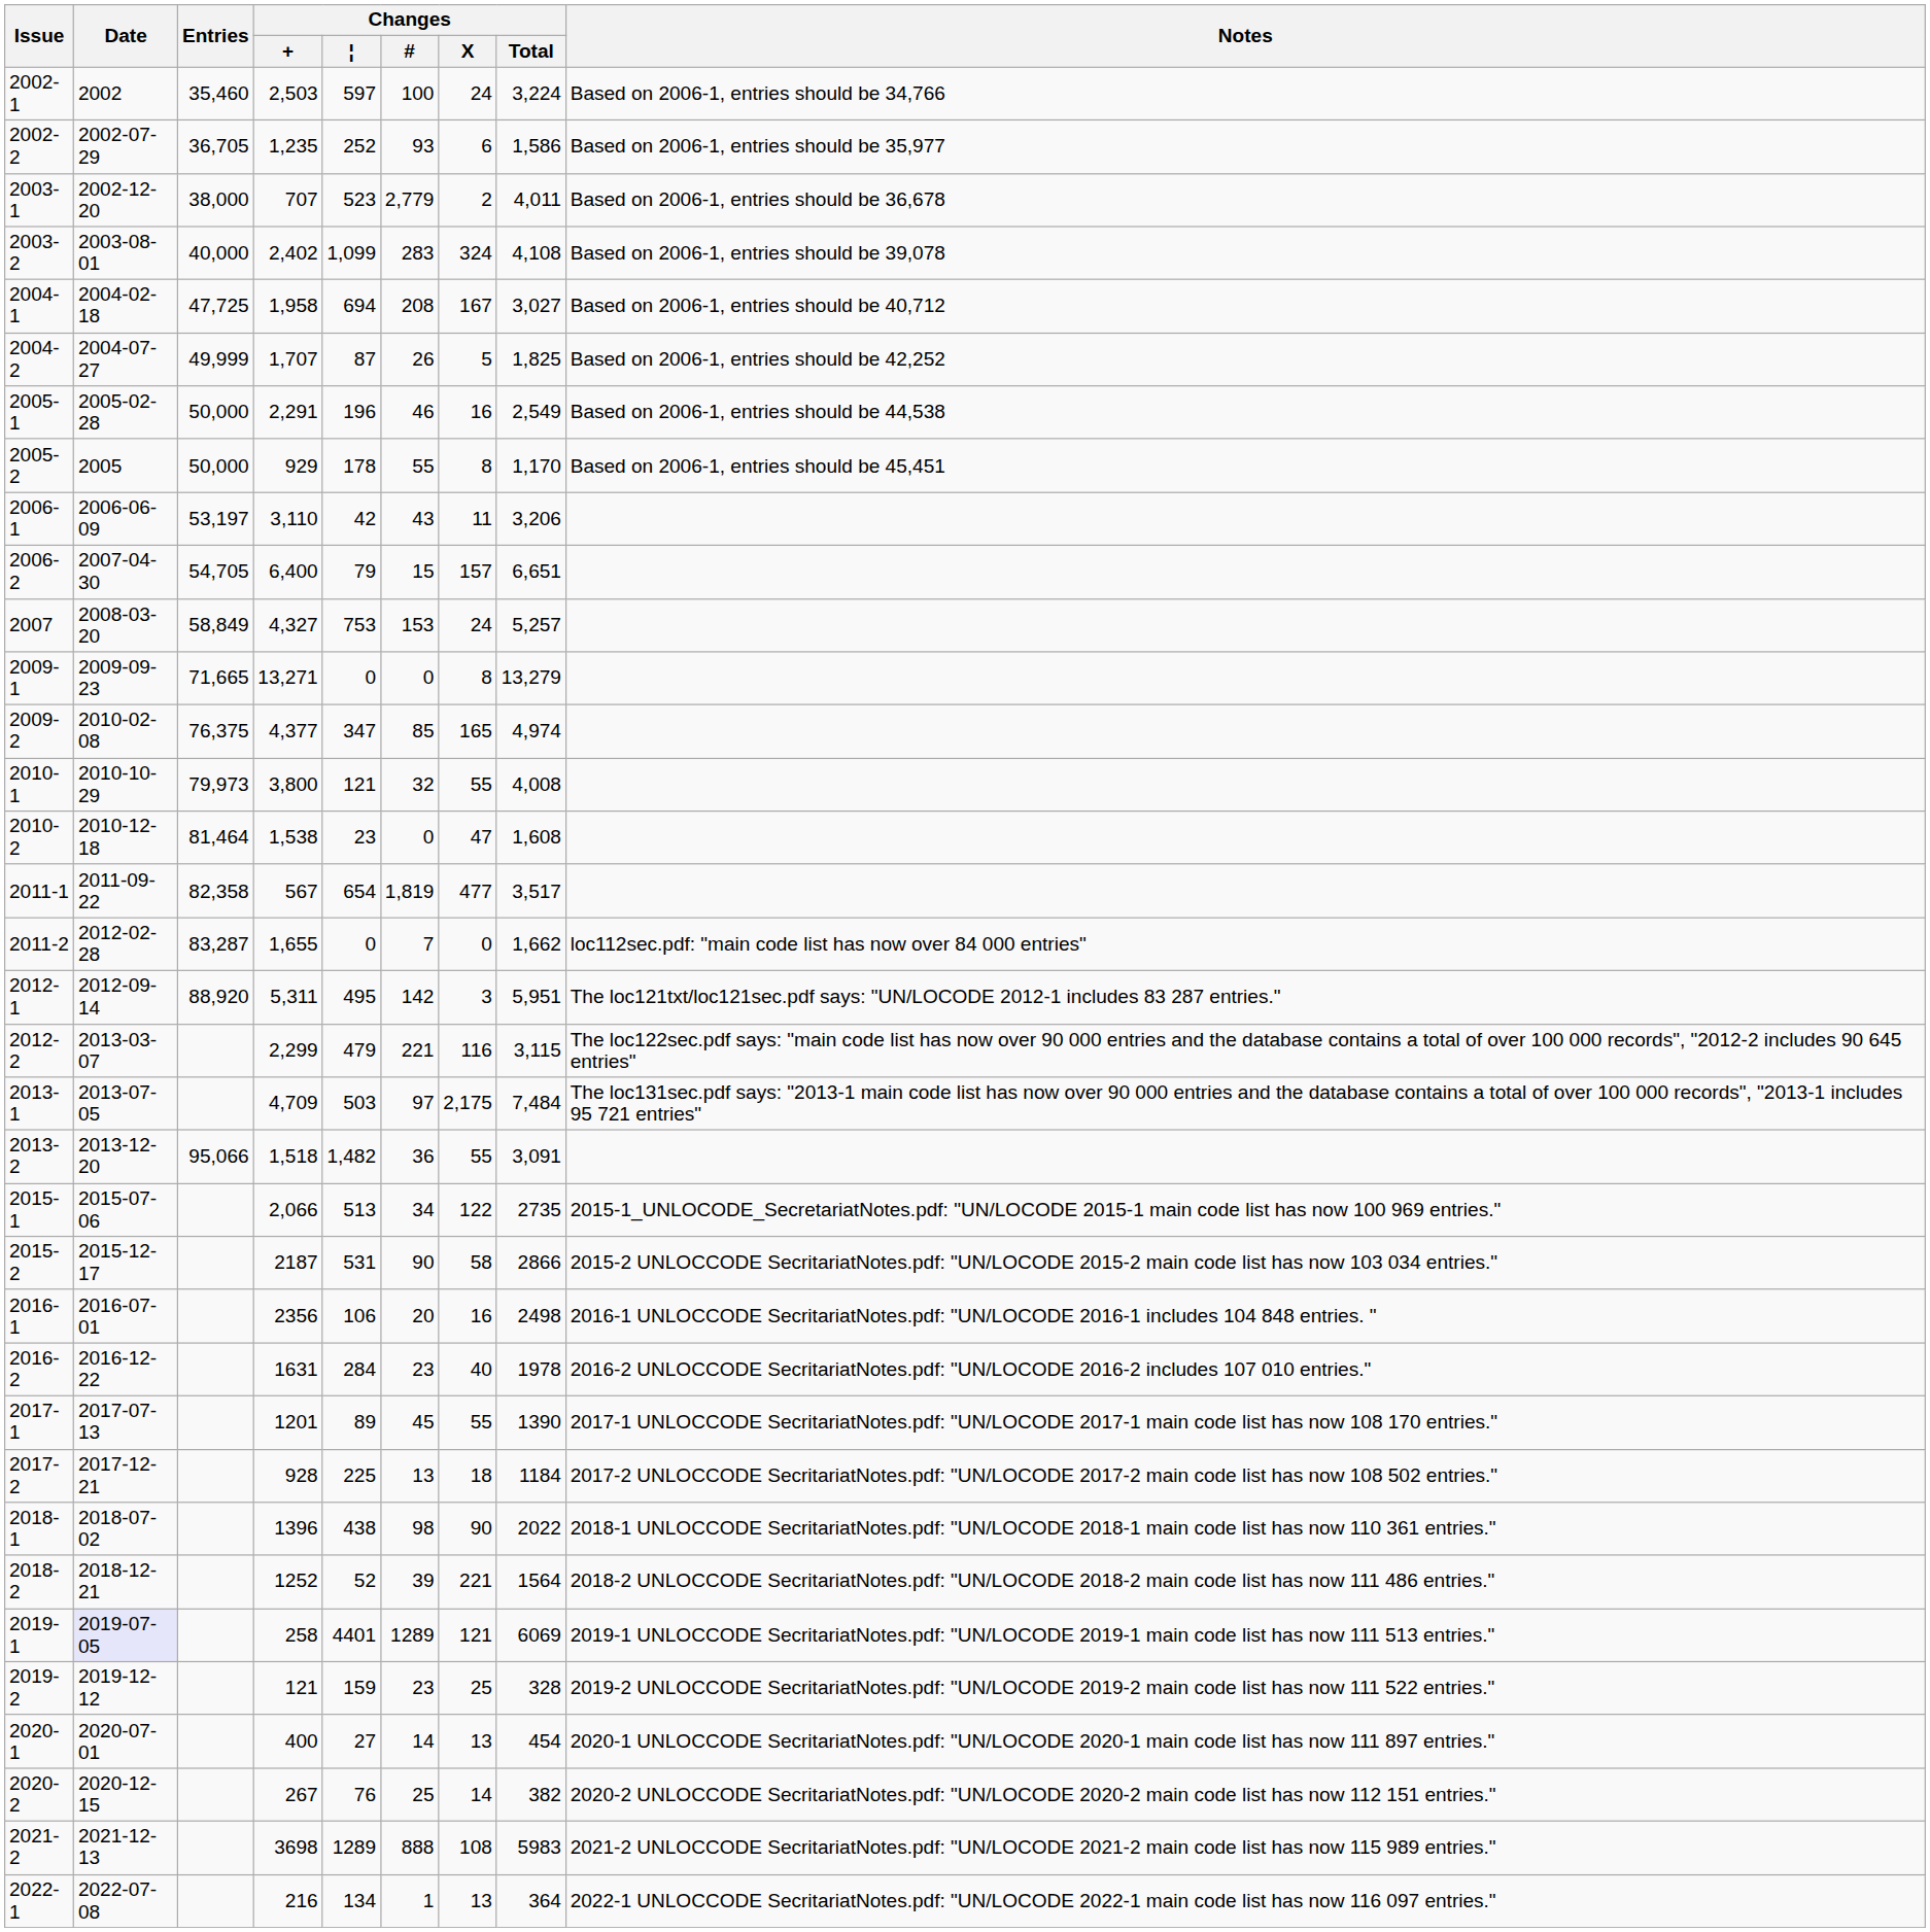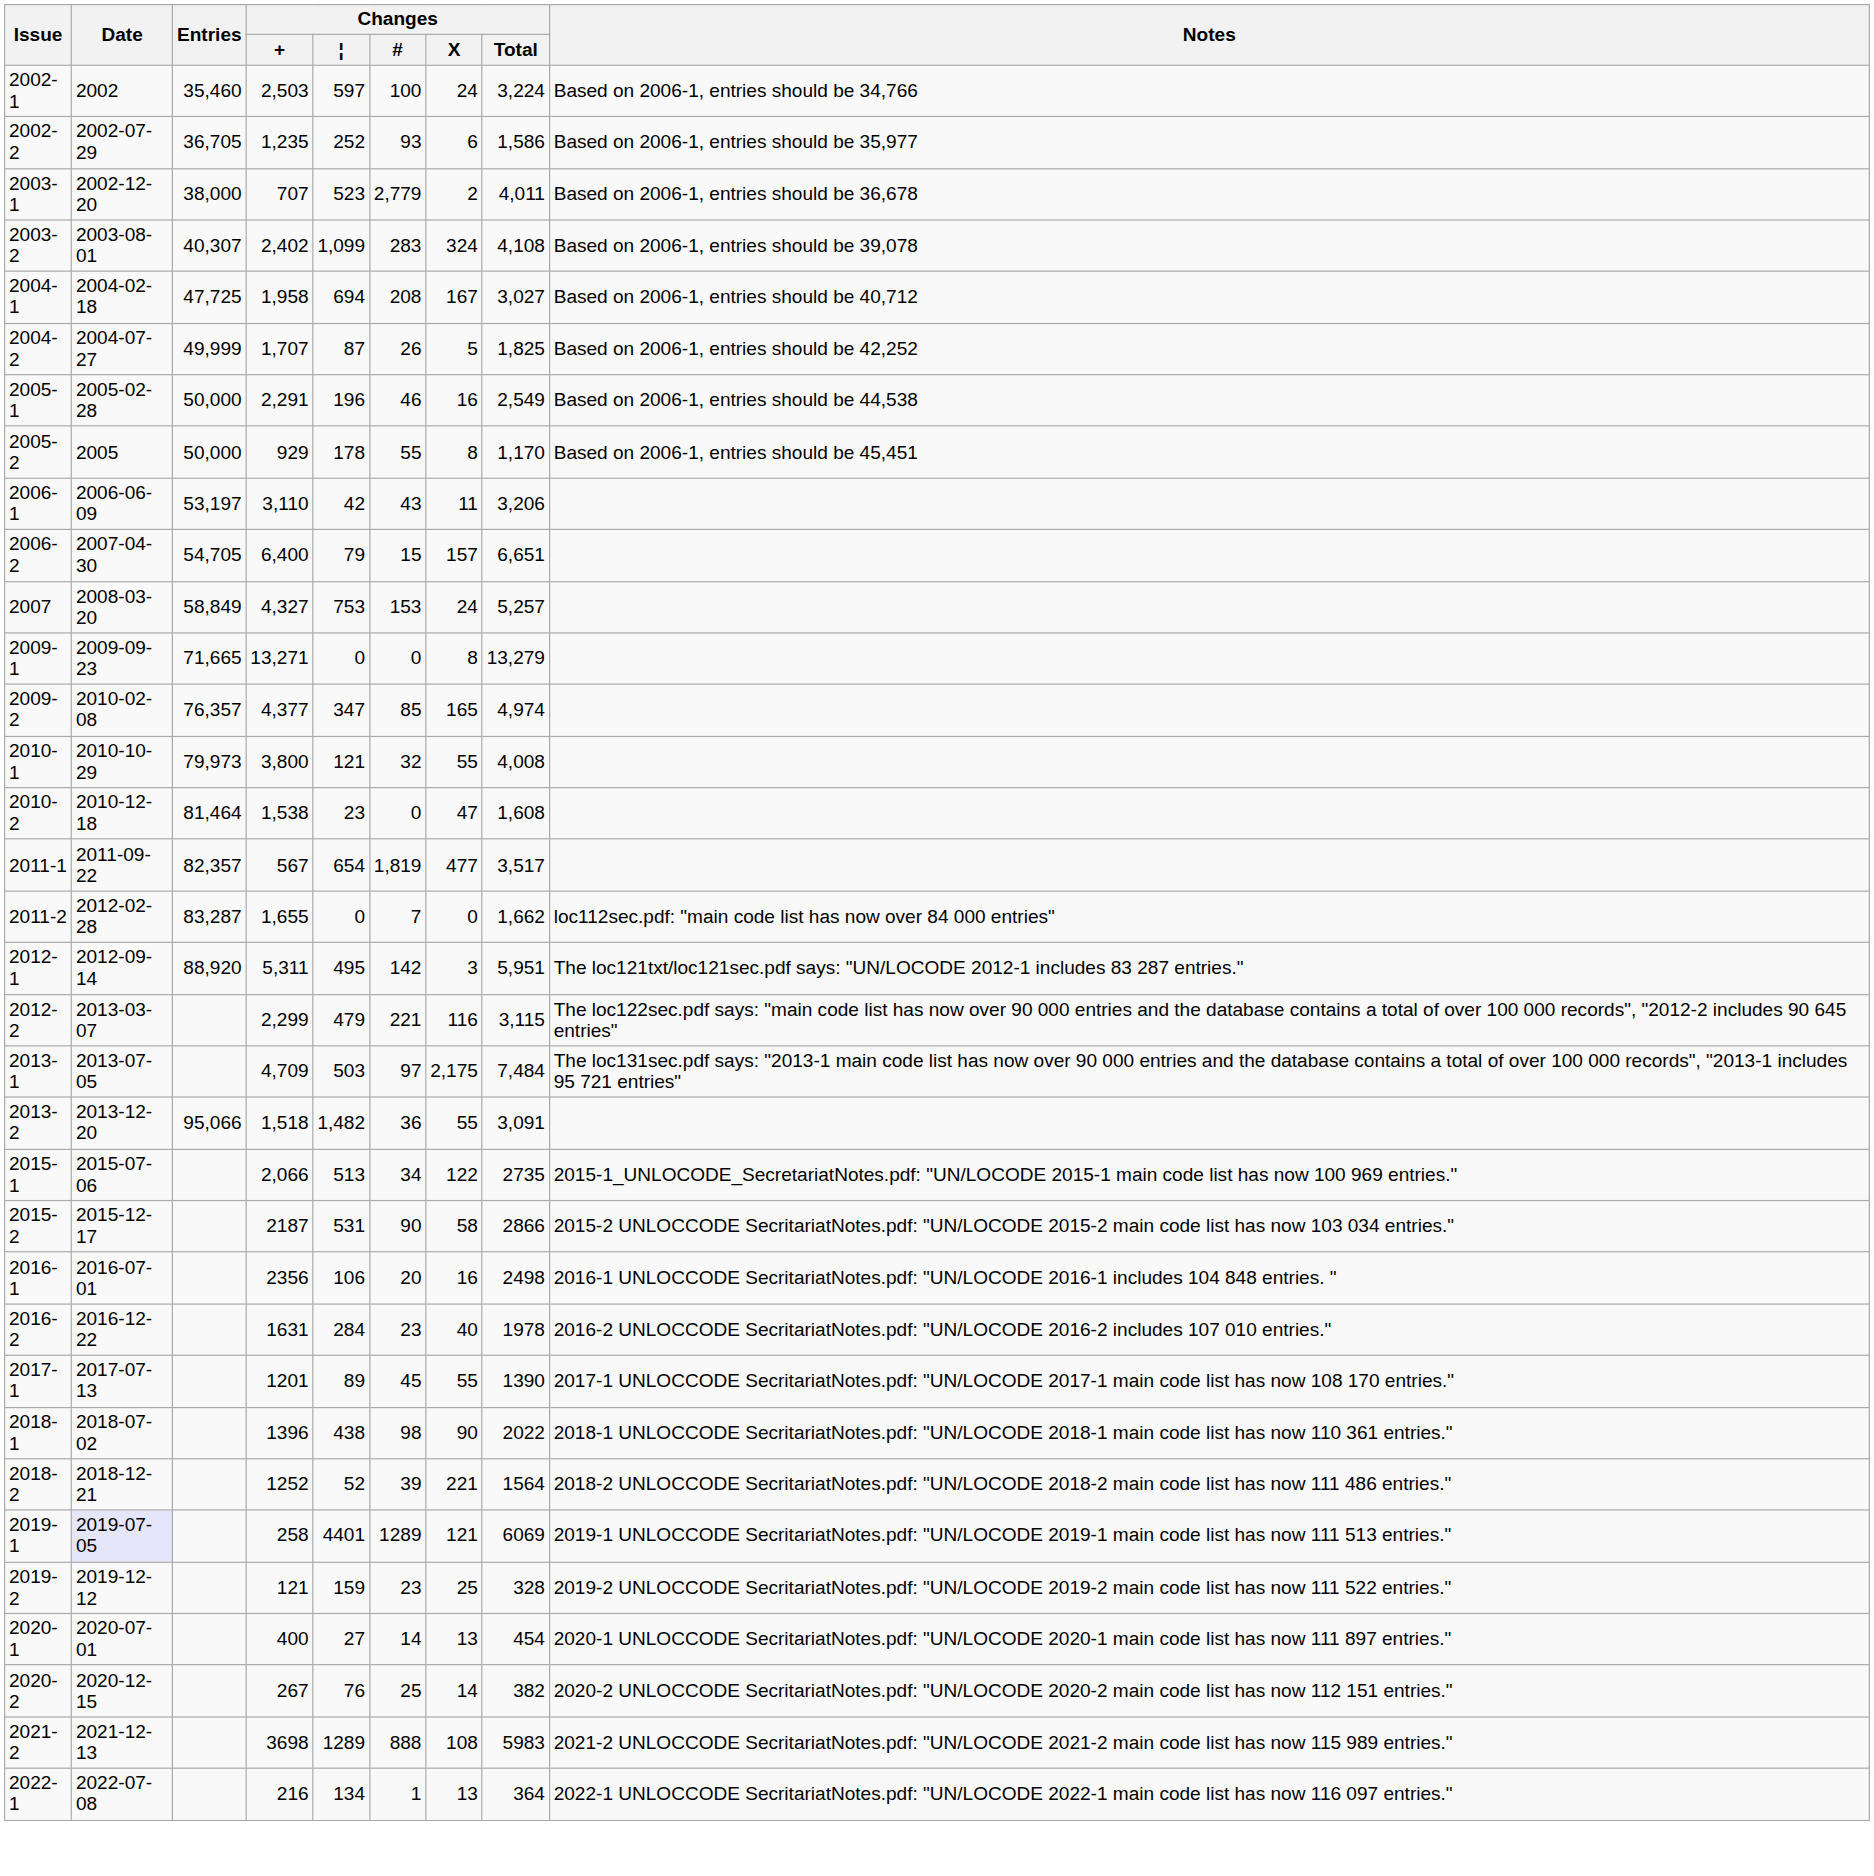 <table class="wikitable" style="text-align: right;">
 <tr>
 <th rowspan=2>Issue</th>
 <th rowspan=2>Date</th>
 <th rowspan=2>Entries</th>
 <th colspan=5>Changes</th>
 <th rowspan=2>Notes</th>
 </tr>
 <tr>
 <th>+      </th>
 <th>¦      </th>
 <th>#      </th>
 <th>X      </th>
 <th>Total  </th>
 </tr>
 <tr>
 <td align="left">2002-1 </td>
 <td align="left">2002</td>
 <td> 35,460</td>
 <td> 2,503</td>
 <td> 597</td>
 <td> 100</td>
 <td> 24</td>
 <td> 3,224</td>
 <td align="left">Based on 2006-1, entries should be 34,766</td>
 </tr>
 <tr>
 <td align="left">2002-2 </td>
 <td align="left">2002-07-29 </td>
 <td> 36,705</td>
 <td> 1,235</td>
 <td> 252</td>
 <td> 93</td>
 <td> 6</td>
 <td> 1,586</td>
 <td align="left">Based on 2006-1, entries should be 35,977</td>
 </tr>
 <tr>
 <td align="left">2003-1 </td>
 <td align="left">2002-12-20 </td>
 <td> 38,000</td>
 <td> 707</td>
 <td> 523</td>
 <td> 2,779</td>
 <td> 2</td>
 <td> 4,011</td>
 <td align="left">Based on 2006-1, entries should be 36,678</td>
 </tr>
 <tr>
 <td align="left">2003-2 </td>
 <td align="left">2003-08-01 </td>
-<td> 40,000</td>
+<td> 40,307</td>
 <td> 2,402</td>
 <td> 1,099</td>
 <td> 283</td>
 <td> 324</td>
 <td> 4,108</td>
 <td align="left">Based on 2006-1, entries should be 39,078</td>
 </tr>
 <tr>
 <td align="left">2004-1 </td>
 <td align="left">2004-02-18 </td>
 <td> 47,725</td>
 <td> 1,958</td>
 <td> 694</td>
 <td> 208</td>
 <td> 167</td>
 <td> 3,027</td>
 <td align="left">Based on 2006-1, entries should be 40,712</td>
 </tr>
 <tr>
 <td align="left">2004-2 </td>
 <td align="left">2004-07-27 </td>
 <td> 49,999</td>
 <td> 1,707</td>
 <td> 87</td>
 <td> 26</td>
 <td> 5</td>
 <td> 1,825</td>
 <td align="left">Based on 2006-1, entries should be 42,252</td>
 </tr>
 <tr>
 <td align="left">2005-1 </td>
 <td align="left">2005-02-28 </td>
 <td> 50,000</td>
 <td> 2,291</td>
 <td> 196</td>
 <td> 46</td>
 <td> 16</td>
 <td> 2,549</td>
 <td align="left">Based on 2006-1, entries should be 44,538</td>
 </tr>
 <tr>
 <td align="left">2005-2 </td>
 <td align="left">2005</td>
 <td> 50,000</td>
 <td> 929</td>
 <td> 178</td>
 <td> 55</td>
 <td> 8</td>
 <td> 1,170</td>
 <td align="left">Based on 2006-1, entries should be 45,451</td>
 </tr>
 <tr>
 <td align="left">2006-1 </td>
 <td align="left">2006-06-09 </td>
 <td> 53,197</td>
 <td> 3,110</td>
 <td> 42</td>
 <td> 43</td>
 <td> 11</td>
 <td> 3,206</td>
 <td align="left"></td>
 </tr>
 <tr>
 <td align="left">2006-2 </td>
 <td align="left">2007-04-30 </td>
 <td> 54,705</td>
 <td> 6,400</td>
 <td> 79</td>
 <td> 15</td>
 <td> 157</td>
 <td> 6,651</td>
 <td align="left"></td>
 </tr>
 <tr>
 <td align="left">2007 </td>
 <td align="left">2008-03-20 </td>
 <td> 58,849</td>
 <td> 4,327</td>
 <td> 753</td>
 <td> 153</td>
 <td> 24</td>
 <td> 5,257</td>
 <td align="left"></td>
 </tr>
 <tr>
 <td align="left">2009-1 </td>
 <td align="left">2009-09-23 </td>
 <td> 71,665</td>
 <td> 13,271</td>
 <td> 0</td>
 <td> 0</td>
 <td> 8</td>
 <td> 13,279</td>
 <td align="left"></td>
 </tr>
 <tr>
 <td align="left">2009-2 </td>
 <td align="left">2010-02-08 </td>
-<td> 76,375</td>
+<td> 76,357</td>
 <td> 4,377</td>
 <td> 347</td>
 <td> 85</td>
 <td> 165</td>
 <td> 4,974</td>
 <td align="left"></td>
 </tr>
 <tr>
 <td align="left">2010-1 </td>
 <td align="left">2010-10-29 </td>
 <td> 79,973</td>
 <td> 3,800</td>
 <td> 121</td>
 <td> 32</td>
 <td> 55</td>
 <td> 4,008</td>
 <td align="left"></td>
 </tr>
 <tr>
 <td align="left">2010-2 </td>
 <td align="left">2010-12-18 </td>
 <td> 81,464</td>
 <td> 1,538</td>
 <td> 23</td>
 <td> 0</td>
 <td> 47</td>
 <td> 1,608</td>
 <td align="left"></td>
 </tr>
 <tr>
 <td align="left">2011-1 </td>
 <td align="left">2011-09-22</td>
-<td> 82,358</td>
+<td> 82,357</td>
 <td> 567</td>
 <td> 654</td>
 <td> 1,819</td>
 <td> 477</td>
 <td> 3,517</td>
 <td align="left"></td>
 </tr>
 <tr>
 <td align="left">2011-2 </td>
 <td align="left">2012-02-28 </td>
 <td> 83,287</td>
 <td> 1,655</td>
 <td> 0</td>
 <td> 7</td>
 <td> 0</td>
 <td> 1,662</td>
 <td align="left">loc112sec.pdf: "main code list has now over 84 000 entries"</td>
 </tr>
 <tr>
 <td align="left">2012-1 </td>
 <td align="left">2012-09-14 </td>
 <td> 88,920</td>
 <td> 5,311</td>
 <td> 495</td>
 <td> 142</td>
 <td> 3</td>
 <td> 5,951</td>
 <td align="left"> The loc121txt/loc121sec.pdf says: "UN/LOCODE 2012-1 includes 83 287 entries."</td>
 </tr>
 <tr>
 <td align="left">2012-2 </td>
 <td align="left">2013-03-07 </td>
 <td></td>
 <td> 2,299</td>
 <td> 479</td>
 <td> 221</td>
 <td> 116</td>
 <td> 3,115</td>
 <td align="left"> The loc122sec.pdf says: "main code list has now over 90 000 entries and the database contains a total of over 100 000 records", "2012-2 includes 90 645 entries"</td>
 </tr>
 <tr>
 <td align="left">2013-1 </td>
 <td align="left">2013-07-05 </td>
 <td></td>
 <td> 4,709</td>
 <td> 503</td>
 <td> 97</td>
 <td> 2,175</td>
 <td> 7,484</td>
 <td align="left"> The loc131sec.pdf says: "2013-1 main code list has now over 90 000 entries and the database contains a total of over 100 000 records", "2013-1 includes 95 721 entries"</td>
 </tr>
 <tr>
 <td align="left">2013-2 </td>
 <td align="left">2013-12-20 </td>
 <td> 95,066</td>
 <td>  1,518</td>
 <td> 1,482</td>
 <td> 36</td>
 <td> 55</td>
 <td> 3,091</td>
 <td align="left"></td>
 </tr>
 <tr>
 <td align="left">2015-1 </td>
 <td align="left">2015-07-06</td>
 <td></td>
 <td>  2,066</td>
 <td> 513</td>
 <td> 34</td>
 <td> 122</td>
 <td> 2735</td>
 <td align="left">2015-1_UNLOCODE_SecretariatNotes.pdf: "UN/LOCODE 2015-1 main code list has now 100 969 entries."</td>
 </tr>
 <tr>
 <td align="left">2015-2 </td>
 <td align="left">2015-12-17</td>
 <td></td>
 <td>  2187</td>
 <td>  531</td>
 <td> 90</td>
 <td> 58</td>
 <td>  2866</td>
 <td align="left">2015-2 UNLOCCODE SecritariatNotes.pdf: "UN/LOCODE 2015-2 main code list has now 103 034 entries."</td>
 </tr>
 <tr>
 <td align="left">2016-1 </td>
 <td align="left">2016-07-01</td>
 <td></td>
 <td>  2356</td>
 <td>  106</td>
 <td> 20</td>
 <td> 16</td>
 <td>  2498</td>
 <td align="left">2016-1 UNLOCCODE SecritariatNotes.pdf: "UN/LOCODE 2016-1 includes 104 848 entries. "</td>
 </tr>
 <tr>
 <td align="left">2016-2 </td>
 <td align="left">2016-12-22</td>
 <td></td>
 <td>  1631</td>
 <td>  284</td>
 <td> 23</td>
 <td> 40</td>
 <td>  1978</td>
 <td align="left">2016-2 UNLOCCODE SecritariatNotes.pdf: "UN/LOCODE 2016-2 includes 107 010 entries."</td>
 </tr>
 <tr>
 <td align="left">2017-1 </td>
 <td align="left">2017-07-13</td>
 <td></td>
 <td>  1201</td>
 <td>  89</td>
 <td> 45</td>
 <td> 55</td>
 <td>  1390</td>
 <td align="left">2017-1 UNLOCCODE SecritariatNotes.pdf: "UN/LOCODE 2017-1 main code list has now 108 170 entries."</td>
 </tr>
 <tr>
-<td align="left">2017-2 </td>
-<td align="left">2017-12-21</td>
-<td></td>
-<td>  928</td>
-<td>  225</td>
-<td> 13</td>
-<td> 18</td>
-<td>  1184</td>
-<td align="left">2017-2 UNLOCCODE SecritariatNotes.pdf: "UN/LOCODE 2017-2 main code list has now 108 502 entries."</td>
-</tr>
-<tr>
 <td align="left">2018-1 </td>
 <td align="left">2018-07-02</td>
 <td></td>
 <td>  1396</td>
 <td>  438</td>
 <td> 98</td>
 <td> 90</td>
 <td>  2022</td>
 <td align="left">2018-1 UNLOCCODE SecritariatNotes.pdf: "UN/LOCODE 2018-1 main code list has now 110 361 entries."</td>
 </tr>
 <tr>
 <td align="left">2018-2 </td>
 <td align="left">2018-12-21</td>
 <td></td>
 <td>  1252</td>
 <td>  52</td>
 <td> 39</td>
 <td> 221</td>
 <td>  1564</td>
 <td align="left">2018-2 UNLOCCODE SecritariatNotes.pdf: "UN/LOCODE 2018-2 main code list has now 111 486 entries."</td>
 </tr>
 <tr>
 <td align="left">2019-1 </td>
 <td align="left" style="background: lavender;">2019-07-05</td>
 <td></td>
 <td>  258</td>
 <td>  4401</td>
 <td> 1289</td>
 <td> 121</td>
 <td>  6069</td>
 <td align="left">2019-1 UNLOCCODE SecritariatNotes.pdf: "UN/LOCODE 2019-1 main code list has now 111 513 entries."</td>
 </tr>
 <tr>
 <td align="left">2019-2 </td>
 <td align="left">2019-12-12</td>
 <td></td>
 <td>  121</td>
 <td>  159</td>
 <td> 23</td>
 <td> 25</td>
 <td>  328</td>
 <td align="left">2019-2 UNLOCCODE SecritariatNotes.pdf: "UN/LOCODE 2019-2 main code list has now 111 522 entries."</td>
 </tr>
 <tr>
 <td align="left">2020-1 </td>
 <td align="left">2020-07-01</td>
 <td></td>
 <td>  400</td>
 <td>  27</td>
 <td> 14</td>
 <td> 13</td>
 <td>  454</td>
 <td align="left">2020-1 UNLOCCODE SecritariatNotes.pdf: "UN/LOCODE 2020-1 main code list has now 111 897 entries."</td>
 </tr>
 <tr>
 <td align="left">2020-2 </td>
 <td align="left">2020-12-15</td>
 <td></td>
 <td>  267</td>
 <td>  76</td>
 <td> 25</td>
 <td> 14</td>
 <td>  382</td>
 <td align="left">2020-2 UNLOCCODE SecritariatNotes.pdf: "UN/LOCODE 2020-2 main code list has now 112 151 entries."</td>
 </tr>
 <tr>
 <td align="left">2021-2 </td>
 <td align="left">2021-12-13</td>
 <td></td>
 <td>  3698</td>
 <td>  1289</td>
 <td> 888</td>
 <td> 108</td>
 <td>  5983</td>
 <td align="left">2021-2 UNLOCCODE SecritariatNotes.pdf: "UN/LOCODE 2021-2 main code list has now 115 989 entries."</td>
 </tr>
 <tr>
 <td align="left">2022-1 </td>
 <td align="left">2022-07-08</td>
 <td></td>
 <td>  216</td>
 <td>  134</td>
 <td> 1</td>
 <td> 13</td>
 <td>  364</td>
 <td align="left">2022-1 UNLOCCODE SecritariatNotes.pdf: "UN/LOCODE 2022-1 main code list has now 116 097 entries."</td>
 </tr>
 </table>
